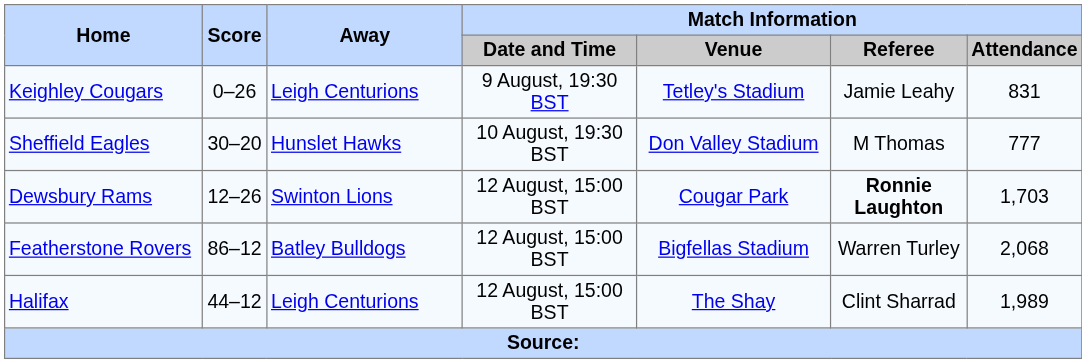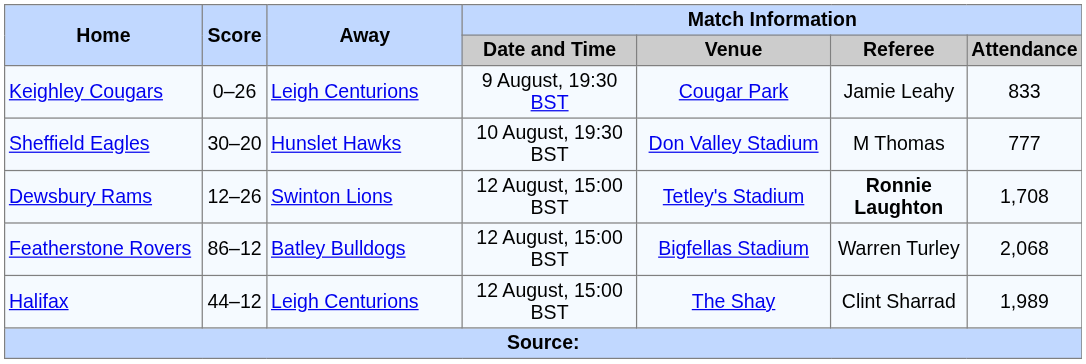 <table border="1" cellpadding="3" cellspacing="0" style="border-collapse:collapse; text-align:center; width:100%;">
 <tr style="background:#c1d8ff;">
 <th rowspan="2" style="width:19%;">Home</th>
 <th rowspan="2" style="width:6%;">Score</th>
 <th rowspan="2" style="width:19%;">Away</th>
 <th colspan=6>Match Information</th>
 </tr>
 <tr style="background:#ccc;">
 <th width=17%>Date and Time</th>
 <th width=19%>Venue</th>
 <th width=13%>Referee</th>
 <th width=7%>Attendance</th>
 </tr>
 <tr style="background:#f5faff;">
 <td align=left> <a href='#'>Keighley Cougars</a></td>
 <td>0–26</td>
 <td align=left> <a href='#'>Leigh Centurions</a></td>
 <td>9 August, 19:30 <a href='#'>BST</a></td>
-<td><a href='#'>Tetley's Stadium</a></td>
+<td><a href='#'>Cougar Park</a></td>
 <td>Jamie Leahy</td>
-<td>831</td>
+<td>833</td>
 </tr>
 <tr style="background:#f5faff;">
 <td align=left> <a href='#'>Sheffield Eagles</a></td>
 <td>30–20</td>
 <td align=left> <a href='#'>Hunslet Hawks</a></td>
 <td>10 August, 19:30 BST</td>
 <td><a href='#'>Don Valley Stadium</a></td>
 <td>M Thomas</td>
 <td>777</td>
 </tr>
 <tr style="background:#f5faff;">
 <td align=left> <a href='#'>Dewsbury Rams</a></td>
 <td>12–26</td>
 <td align=left> <a href='#'>Swinton Lions</a></td>
 <td>12 August, 15:00 BST</td>
-<td><a href='#'>Cougar Park</a></td>
+<td><a href='#'>Tetley's Stadium</a></td>
 <td><strong>Ronnie Laughton</strong></td>
-<td>1,703</td>
+<td>1,708</td>
 </tr>
 <tr style="background:#f5faff;">
 <td align=left> <a href='#'>Featherstone Rovers</a></td>
 <td>86–12</td>
 <td align=left> <a href='#'>Batley Bulldogs</a></td>
 <td>12 August, 15:00 BST</td>
 <td><a href='#'>Bigfellas Stadium</a></td>
 <td>Warren Turley</td>
 <td>2,068</td>
 </tr>
 <tr style="background:#f5faff;">
 <td align=left> <a href='#'>Halifax</a></td>
 <td>44–12</td>
 <td align=left> <a href='#'>Leigh Centurions</a></td>
 <td>12 August, 15:00 BST</td>
 <td><a href='#'>The Shay</a></td>
 <td>Clint Sharrad</td>
 <td>1,989</td>
 </tr>
 <tr style="background:#c1d8ff;">
 <th colspan=12>Source:</th>
 </tr>
 </table>
